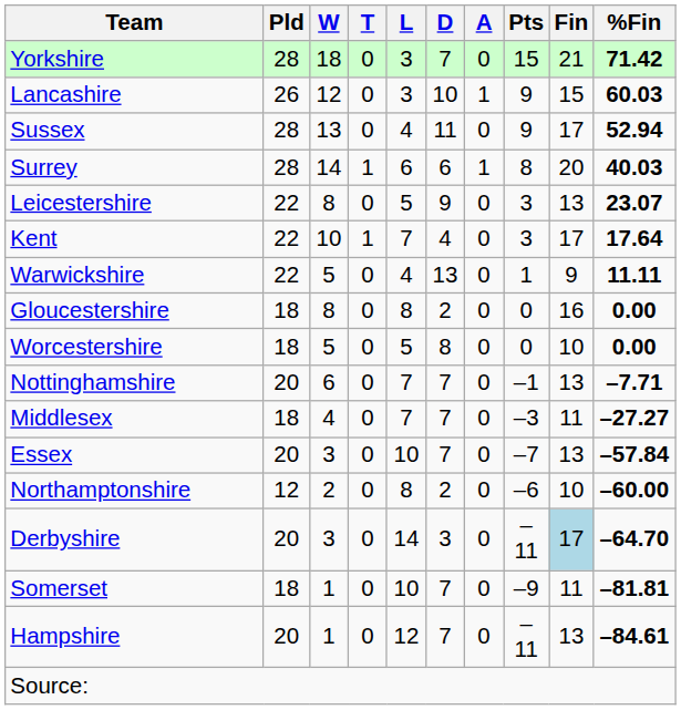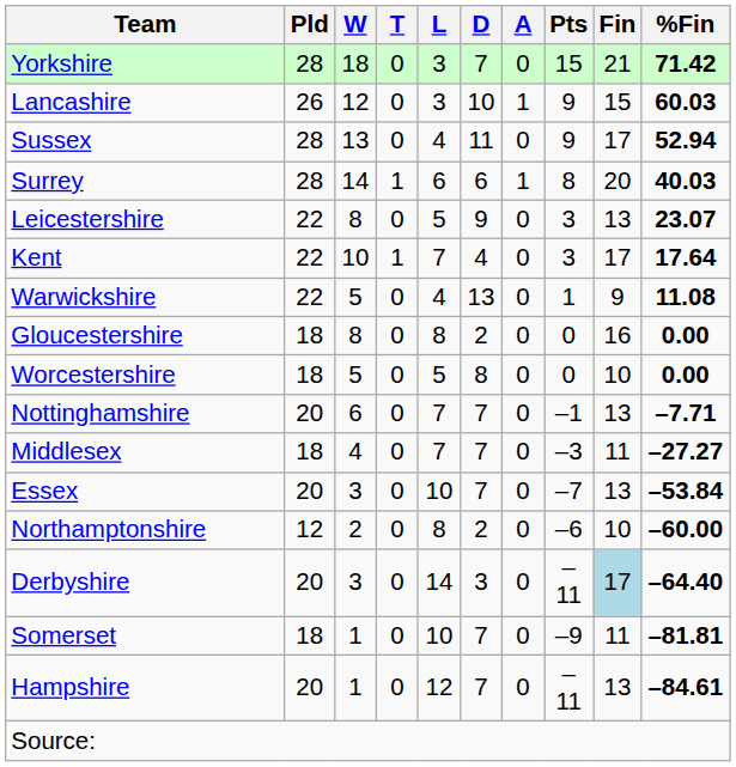 <table class="wikitable" style="text-align:center;">
 <tr>
 <th width=175>Team</th>
 <th width=20 abbr="Played">Pld</th>
 <th width=20 abbr="Won"><a href='#'>W</a></th>
 <th width=20 abbr="Tied"><a href='#'>T</a></th>
 <th width=20 abbr="Lost"><a href='#'>L</a></th>
 <th width=20 abbr="Drawn"><a href='#'>D</a></th>
 <th width=20 abbr="Abandoned"><a href='#'>A</a></th>
 <th width=20 abbr="Points">Pts</th>
 <th width=20 abbr="Finished matches">Fin</th>
 <th width=50 abbr="Percentage of finished matches">%Fin</th>
 </tr>
 <tr style="background:#ccffcc;">
 <td style="text-align:left;"><a href='#'>Yorkshire</a></td>
 <td>28</td>
 <td>18</td>
 <td>0</td>
 <td>3</td>
 <td>7</td>
 <td>0</td>
 <td>15</td>
 <td>21</td>
 <td><strong>71.42</strong></td>
 </tr>
 <tr>
 <td style="text-align:left;"><a href='#'>Lancashire</a></td>
 <td>26</td>
 <td>12</td>
 <td>0</td>
 <td>3</td>
 <td>10</td>
 <td>1</td>
 <td>9</td>
 <td>15</td>
 <td><strong>60.03</strong></td>
 </tr>
 <tr>
 <td style="text-align:left;"><a href='#'>Sussex</a></td>
 <td>28</td>
 <td>13</td>
 <td>0</td>
 <td>4</td>
 <td>11</td>
 <td>0</td>
 <td>9</td>
 <td>17</td>
 <td><strong>52.94</strong></td>
 </tr>
 <tr>
 <td style="text-align:left;"><a href='#'>Surrey</a></td>
 <td>28</td>
 <td>14</td>
 <td>1</td>
 <td>6</td>
 <td>6</td>
 <td>1</td>
 <td>8</td>
 <td>20</td>
 <td><strong>40.03</strong></td>
 </tr>
 <tr>
 <td style="text-align:left;"><a href='#'>Leicestershire</a></td>
 <td>22</td>
 <td>8</td>
 <td>0</td>
 <td>5</td>
 <td>9</td>
 <td>0</td>
 <td>3</td>
 <td>13</td>
 <td><strong>23.07</strong></td>
 </tr>
 <tr>
 <td style="text-align:left;"><a href='#'>Kent</a></td>
 <td>22</td>
 <td>10</td>
 <td>1</td>
 <td>7</td>
 <td>4</td>
 <td>0</td>
 <td>3</td>
 <td>17</td>
 <td><strong>17.64</strong></td>
 </tr>
 <tr>
 <td style="text-align:left;"><a href='#'>Warwickshire</a></td>
 <td>22</td>
 <td>5</td>
 <td>0</td>
 <td>4</td>
 <td>13</td>
 <td>0</td>
 <td>1</td>
 <td>9</td>
-<td><strong>11.11</strong></td>
+<td><strong>11.08</strong></td>
 </tr>
 <tr>
 <td style="text-align:left;"><a href='#'>Gloucestershire</a></td>
 <td>18</td>
 <td>8</td>
 <td>0</td>
 <td>8</td>
 <td>2</td>
 <td>0</td>
 <td>0</td>
 <td>16</td>
 <td><strong>0.00</strong></td>
 </tr>
 <tr>
 <td style="text-align:left;"><a href='#'>Worcestershire</a></td>
 <td>18</td>
 <td>5</td>
 <td>0</td>
 <td>5</td>
 <td>8</td>
 <td>0</td>
 <td>0</td>
 <td>10</td>
 <td><strong>0.00</strong></td>
 </tr>
 <tr>
 <td style="text-align:left;"><a href='#'>Nottinghamshire</a></td>
 <td>20</td>
 <td>6</td>
 <td>0</td>
 <td>7</td>
 <td>7</td>
 <td>0</td>
 <td>–1</td>
 <td>13</td>
 <td><strong>–7.71</strong></td>
 </tr>
 <tr>
 <td style="text-align:left;"><a href='#'>Middlesex</a></td>
 <td>18</td>
 <td>4</td>
 <td>0</td>
 <td>7</td>
 <td>7</td>
 <td>0</td>
 <td>–3</td>
 <td>11</td>
 <td><strong>–27.27</strong></td>
 </tr>
 <tr>
 <td style="text-align:left;"><a href='#'>Essex</a></td>
 <td>20</td>
 <td>3</td>
 <td>0</td>
 <td>10</td>
 <td>7</td>
 <td>0</td>
 <td>–7</td>
 <td>13</td>
-<td><strong>–57.84</strong></td>
+<td><strong>–53.84</strong></td>
 </tr>
 <tr>
 <td style="text-align:left;"><a href='#'>Northamptonshire</a></td>
 <td>12</td>
 <td>2</td>
 <td>0</td>
 <td>8</td>
 <td>2</td>
 <td>0</td>
 <td>–6</td>
 <td>10</td>
 <td><strong>–60.00</strong></td>
 </tr>
 <tr>
 <td style="text-align:left;"><a href='#'>Derbyshire</a></td>
 <td>20</td>
 <td>3</td>
 <td>0</td>
 <td>14</td>
 <td>3</td>
 <td>0</td>
 <td>–11</td>
 <td style="background: lightblue;">17</td>
-<td><strong>–64.70</strong></td>
+<td><strong>–64.40</strong></td>
 </tr>
 <tr>
 <td style="text-align:left;"><a href='#'>Somerset</a></td>
 <td>18</td>
 <td>1</td>
 <td>0</td>
 <td>10</td>
 <td>7</td>
 <td>0</td>
 <td>–9</td>
 <td>11</td>
 <td><strong>–81.81</strong></td>
 </tr>
 <tr>
 <td style="text-align:left;"><a href='#'>Hampshire</a></td>
 <td>20</td>
 <td>1</td>
 <td>0</td>
 <td>12</td>
 <td>7</td>
 <td>0</td>
 <td>–11</td>
 <td>13</td>
 <td><strong>–84.61</strong></td>
 </tr>
 <tr>
 <td colspan=10 align="left">Source:</td>
 </tr>
 </table>
